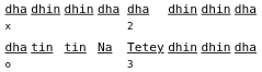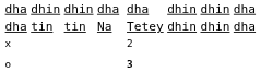 <table>
 <tr>
 <td><u>dha</u></td>
 <td><u>dhin</u></td>
 <td><u>dhin</u></td>
 <td><u>dha</u></td>
 <td></td>
 <td><u>dha</u></td>
+<td><u>dhin</u></td>
+<td><u>dhin</u></td>
+<td><u>dha</u></td>
+<td></td>
+</tr>
+<tr>
+<td><u>dha</u></td>
+<td><u>tin</u></td>
+<td><u>tin</u></td>
+<td><u>Na</u></td>
+<td></td>
+<td><u>Tetey</u></td>
 <td><u>dhin</u></td>
 <td><u>dhin</u></td>
 <td><u>dha</u></td>
 <td></td>
 </tr>
 <tr>
 <td><sup>x</sup></td>
 <td></td>
 <td></td>
 <td></td>
 <td></td>
 <td><sup>2</sup></td>
 <td></td>
 <td></td>
 <td></td>
 <td></td>
 </tr>
 <tr>
-<td><u>dha</u></td>
-<td><u>tin</u></td>
-<td><u>tin</u></td>
-<td><u>Na</u></td>
-<td></td>
-<td><u>Tetey</u></td>
-<td><u>dhin</u></td>
-<td><u>dhin</u></td>
-<td><u>dha</u></td>
-<td></td>
-</tr>
-<tr>
 <td><sup>o</sup></td>
 <td></td>
 <td></td>
 <td></td>
 <td></td>
-<td><sup>3</sup></td>
+<td><strong><sup>3</sup></strong></td>
 <td></td>
 <td></td>
 <td></td>
 <td></td>
 </tr>
 </table>
